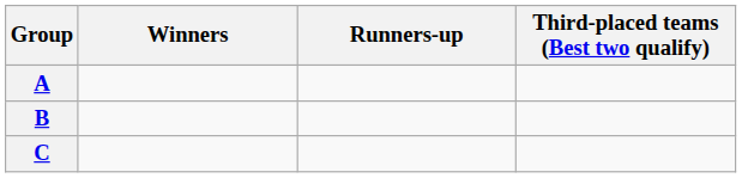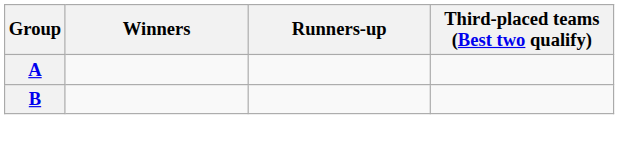 <table class="wikitable">
 <tr>
 <th>Group</th>
 <th width="150">Winners</th>
 <th width="150">Runners-up</th>
 <th width="150">Third-placed teams<br>(<a href='#'>Best two</a> qualify)</th>
 </tr>
 <tr>
 <th><a href='#'>A</a></th>
 <td></td>
 <td></td>
 <td></td>
 </tr>
 <tr>
 <th><a href='#'>B</a></th>
 <td></td>
 <td></td>
 <td></td>
 </tr>
-<tr>
-<th><a href='#'>C</a></th>
-<td></td>
-<td></td>
-<td></td>
-</tr>
 </table>
